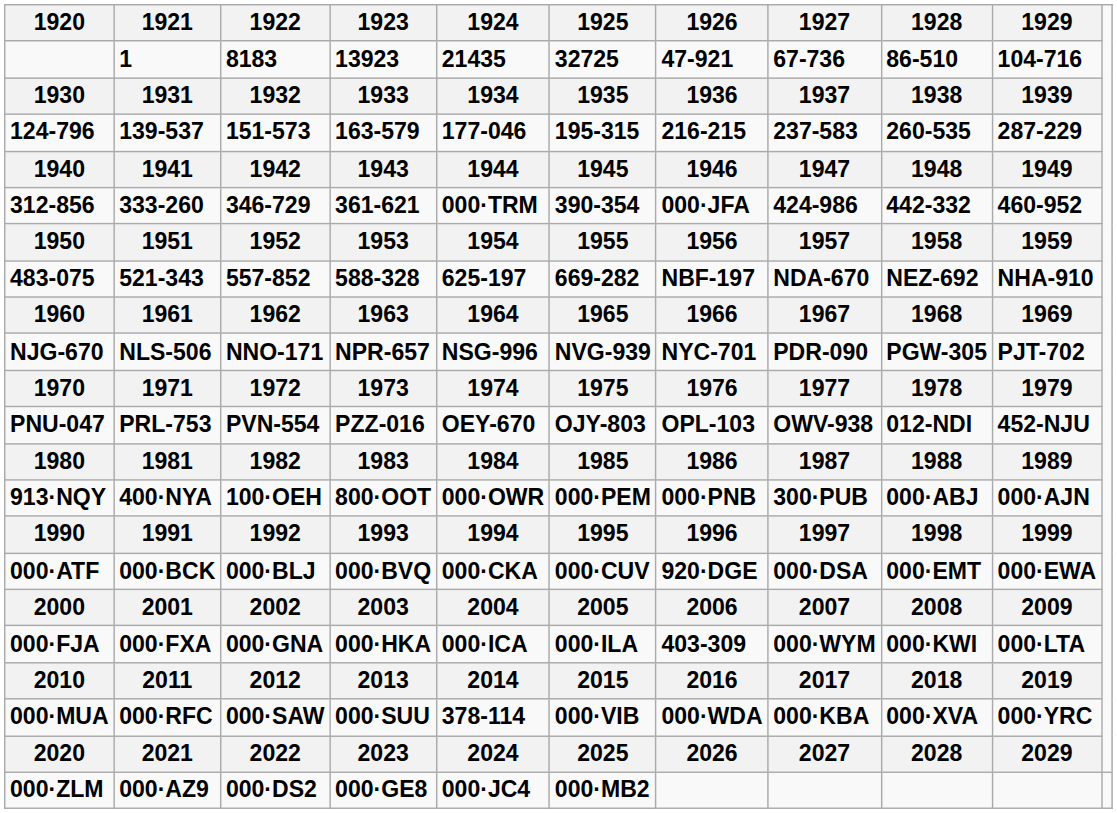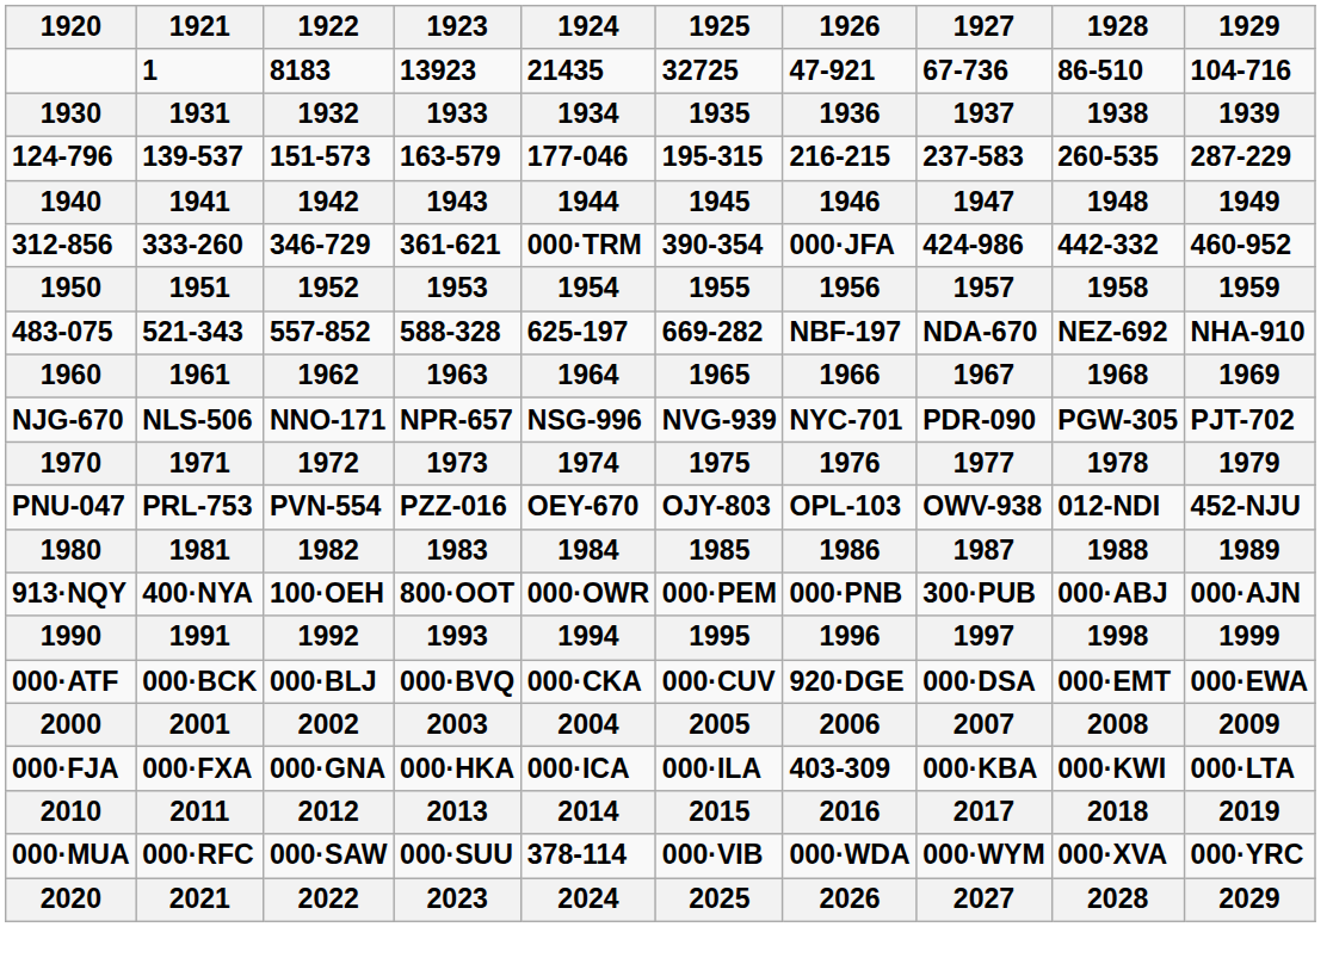 <table class = "wikitable">
 <tr>
 <th>1920</th>
 <th>1921</th>
 <th>1922</th>
 <th>1923</th>
 <th>1924</th>
 <th>1925</th>
 <th>1926</th>
 <th>1927</th>
 <th>1928</th>
 <th>1929</th>
 </tr>
 <tr>
 <td><span></span></td>
 <td><span><strong>1</strong></span></td>
 <td><span><strong>8183</strong></span></td>
 <td><span><strong>13923</strong></span></td>
 <td><span><strong>21435</strong></span></td>
 <td><span><strong>32725</strong></span></td>
 <td><span><strong>47-921</strong></span></td>
 <td><span><strong>67-736</strong></span></td>
 <td><span><strong>86-510</strong></span></td>
 <td><span><strong>104-716</strong></span></td>
 </tr>
 <tr>
 <th>1930</th>
 <th>1931</th>
 <th>1932</th>
 <th>1933</th>
 <th>1934</th>
 <th>1935</th>
 <th>1936</th>
 <th>1937</th>
 <th>1938</th>
 <th>1939</th>
 </tr>
 <tr>
 <td><span><strong>124-796</strong></span></td>
 <td><span><strong>139-537</strong></span></td>
 <td><span><strong>151-573</strong></span></td>
 <td><span><strong>163-579</strong></span></td>
 <td><span><strong>177-046</strong></span></td>
 <td><span><strong>195-315</strong></span></td>
 <td><span><strong>216-215</strong></span></td>
 <td><span><strong>237-583</strong></span></td>
 <td><span><strong>260-535</strong></span></td>
 <td><span><strong>287-229</strong></span></td>
 </tr>
 <tr>
 <th>1940</th>
 <th>1941</th>
 <th>1942</th>
 <th>1943</th>
 <th>1944</th>
 <th>1945</th>
 <th>1946</th>
 <th>1947</th>
 <th>1948</th>
 <th>1949</th>
 </tr>
 <tr>
 <td><span><strong>312-856</strong></span></td>
 <td><span><strong>333-260</strong></span></td>
 <td><span><strong>346-729</strong></span></td>
 <td><span><strong>361-621</strong></span></td>
 <td><span><strong>000·TRM</strong></span></td>
 <td><span><strong>390-354</strong></span></td>
 <td><span><strong>000·JFA</strong></span></td>
 <td><span><strong>424-986</strong></span></td>
 <td><span><strong>442-332</strong></span></td>
 <td><span><strong>460-952</strong></span></td>
 </tr>
 <tr>
 <th>1950</th>
 <th>1951</th>
 <th>1952</th>
 <th>1953</th>
 <th>1954</th>
 <th>1955</th>
 <th>1956</th>
 <th>1957</th>
 <th>1958</th>
 <th>1959</th>
 </tr>
 <tr>
 <td><span><strong>483-075</strong></span></td>
 <td><span><strong>521-343</strong></span></td>
 <td><span><strong>557-852</strong></span></td>
 <td><span><strong>588-328</strong></span></td>
 <td><span><strong>625-197</strong></span></td>
 <td><span><strong>669-282</strong></span></td>
 <td><span><strong>NBF-197</strong></span></td>
 <td><span><strong>NDA-670</strong></span></td>
 <td><span><strong>NEZ-692</strong></span></td>
 <td><span><strong>NHA-910</strong></span></td>
 </tr>
 <tr>
 <th>1960</th>
 <th>1961</th>
 <th>1962</th>
 <th>1963</th>
 <th>1964</th>
 <th>1965</th>
 <th>1966</th>
 <th>1967</th>
 <th>1968</th>
 <th>1969</th>
 </tr>
 <tr>
 <td><span><strong>NJG-670</strong></span></td>
 <td><span><strong>NLS-506</strong></span></td>
 <td><span><strong>NNO-171</strong></span></td>
 <td><span><strong>NPR-657</strong></span></td>
 <td><span><strong>NSG-996</strong></span></td>
 <td><span><strong>NVG-939</strong></span></td>
 <td><span><strong>NYC-701</strong></span></td>
 <td><span><strong>PDR-090</strong></span></td>
 <td><span><strong>PGW-305</strong></span></td>
 <td><span><strong>PJT-702</strong></span></td>
 </tr>
 <tr>
 <th>1970</th>
 <th>1971</th>
 <th>1972</th>
 <th>1973</th>
 <th>1974</th>
 <th>1975</th>
 <th>1976</th>
 <th>1977</th>
 <th>1978</th>
 <th>1979</th>
 </tr>
 <tr>
 <td><span><strong>PNU-047</strong></span></td>
 <td><span><strong>PRL-753</strong></span></td>
 <td><span><strong>PVN-554</strong></span></td>
 <td><span><strong>PZZ-016</strong></span></td>
 <td><span><strong>OEY-670</strong></span></td>
 <td><span><strong>OJY-803</strong></span></td>
 <td><span><strong>OPL-103</strong></span></td>
 <td><span><strong>OWV-938</strong></span></td>
 <td><span><strong>012-NDI</strong></span></td>
 <td><span><strong>452-NJU</strong></span></td>
 </tr>
 <tr>
 <th>1980</th>
 <th>1981</th>
 <th>1982</th>
 <th>1983</th>
 <th>1984</th>
 <th>1985</th>
 <th>1986</th>
 <th>1987</th>
 <th>1988</th>
 <th>1989</th>
 </tr>
 <tr>
 <td><span><strong>913·NQY</strong></span></td>
 <td><span><strong>400·NYA</strong></span></td>
 <td><span><strong>100·OEH</strong></span></td>
 <td><span><strong>800·OOT</strong></span></td>
 <td><span><strong>000·OWR</strong></span></td>
 <td><span><strong>000·PEM</strong></span></td>
 <td><span><strong>000·PNB</strong></span></td>
 <td><span><strong>300·PUB</strong></span></td>
 <td><span><strong>000·ABJ</strong></span></td>
 <td><span><strong>000·AJN</strong></span></td>
 </tr>
 <tr>
 <th>1990</th>
 <th>1991</th>
 <th>1992</th>
 <th>1993</th>
 <th>1994</th>
 <th>1995</th>
 <th>1996</th>
 <th>1997</th>
 <th>1998</th>
 <th>1999</th>
 </tr>
 <tr>
 <td><span><strong>000·ATF</strong></span></td>
 <td><span><strong>000·BCK</strong></span></td>
 <td><span><strong>000·BLJ</strong></span></td>
 <td><span><strong>000·BVQ</strong></span></td>
 <td><span><strong>000·CKA</strong></span></td>
 <td><span><strong>000·CUV</strong></span></td>
 <td><span><strong>920·DGE</strong></span></td>
 <td><span><strong>000·DSA</strong></span></td>
 <td><span><strong>000·EMT</strong></span></td>
 <td><span><strong>000·EWA</strong></span></td>
 </tr>
 <tr>
 <th>2000</th>
 <th>2001</th>
 <th>2002</th>
 <th>2003</th>
 <th>2004</th>
 <th>2005</th>
 <th>2006</th>
 <th>2007</th>
 <th>2008</th>
 <th>2009</th>
 </tr>
 <tr>
 <td><span><strong>000·FJA</strong></span></td>
 <td><span><strong>000·FXA</strong></span></td>
 <td><span><strong>000·GNA</strong></span></td>
 <td><span><strong>000·HKA</strong></span></td>
 <td><span><strong>000·ICA</strong></span></td>
 <td><span><strong>000·ILA</strong></span></td>
 <td><span><strong>403-309</strong></span></td>
-<td><span><strong>000·WYM</strong></span></td>
+<td><span><strong>000·KBA</strong></span></td>
 <td><span><strong>000·KWI</strong></span></td>
 <td><span><strong>000·LTA</strong></span></td>
 </tr>
 <tr>
 <th>2010</th>
 <th>2011</th>
 <th>2012</th>
 <th>2013</th>
 <th>2014</th>
 <th>2015</th>
 <th>2016</th>
 <th>2017</th>
 <th>2018</th>
 <th>2019</th>
 </tr>
 <tr>
 <td><span><strong>000·MUA</strong></span></td>
 <td><span><strong>000·RFC</strong></span></td>
 <td><span><strong>000·SAW</strong></span></td>
 <td><span><strong>000·SUU</strong></span></td>
 <td><span><strong>378-114</strong></span></td>
 <td><span><strong>000·VIB</strong></span></td>
 <td><span><strong>000·WDA</strong></span></td>
-<td><span><strong>000·KBA</strong></span></td>
+<td><span><strong>000·WYM</strong></span></td>
 <td><span><strong>000·XVA</strong></span></td>
 <td><span><strong>000·YRC</strong></span></td>
 </tr>
 <tr>
 <th>2020</th>
 <th>2021</th>
 <th>2022</th>
 <th>2023</th>
 <th>2024</th>
 <th>2025</th>
 <th>2026</th>
 <th>2027</th>
 <th>2028</th>
 <th>2029</th>
 </tr>
-<tr>
-<td><span><strong>000·ZLM</strong></span></td>
-<td><span><strong>000·AZ9</strong></span></td>
-<td><span><strong>000·DS2</strong></span></td>
-<td><span><strong>000·GE8</strong></span></td>
-<td><span><strong>000·JC4</strong></span></td>
-<td><span><strong>000·MB2</strong></span></td>
-<td><span></span></td>
-<td><span></span></td>
-<td><span></span></td>
-<td><span></span></td>
-<td></td>
-</tr>
 </table>
